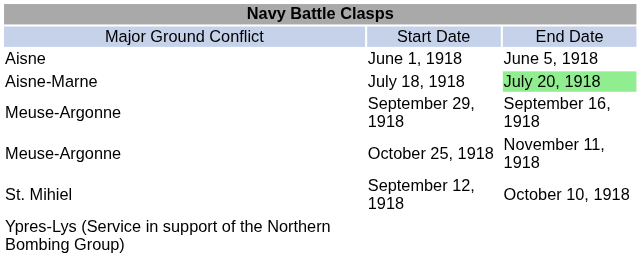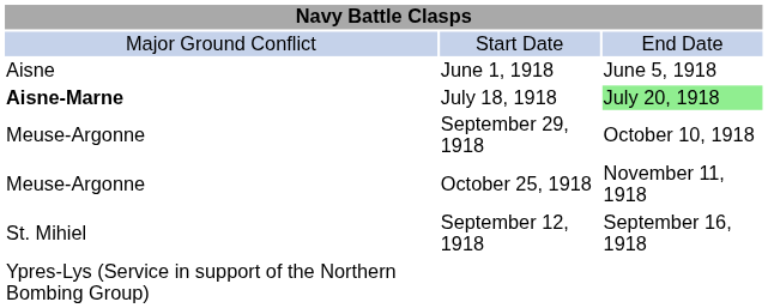 <table class="toccolours"  style="width:100%; clear:both; margin:1.5em auto; text-align:center;">
 <tr>
 <th colspan="7" style="background:darkGrey;"><span>Navy Battle Clasps</span></th>
 </tr>
 <tr style="background:#c5d2ea; text-align:center;">
 <td>Major Ground Conflict</td>
 <td>Start Date</td>
 <td>End Date</td>
 </tr>
 <tr style="text-align:left;">
 <td>Aisne</td>
 <td>June 1, 1918</td>
 <td>June 5, 1918</td>
 </tr>
 <tr align=left>
-<td>Aisne-Marne</td>
+<td><strong>Aisne-Marne</strong></td>
 <td>July 18, 1918</td>
 <td style="background: lightgreen;">July 20, 1918</td>
 </tr>
 <tr align=left>
 <td>Meuse-Argonne</td>
 <td>September 29, 1918</td>
-<td>September 16, 1918</td>
+<td>October 10, 1918</td>
 </tr>
 <tr align=left>
 <td>Meuse-Argonne</td>
 <td>October 25, 1918</td>
 <td>November 11, 1918</td>
 </tr>
 <tr align=left>
 <td>St. Mihiel</td>
 <td>September 12, 1918</td>
-<td>October 10, 1918</td>
+<td>September 16, 1918</td>
 </tr>
 <tr align=left>
 <td>Ypres-Lys (Service in support of the Northern Bombing Group)</td>
 <td></td>
 <td></td>
 </tr>
 </table>
